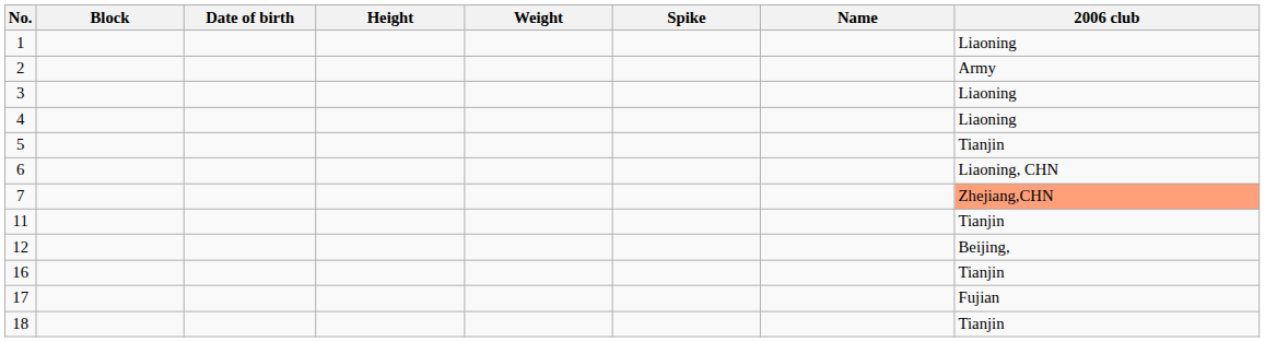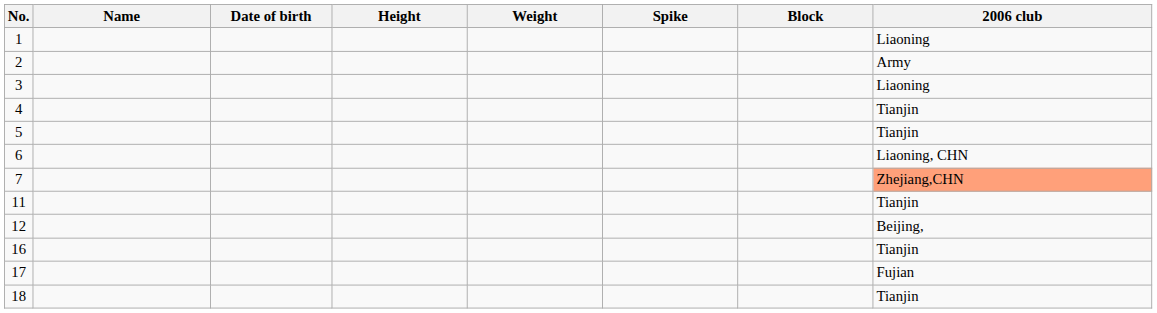 <table class="wikitable sortable" style="font-size:100%; text-align:center;">
 <tr>
 <th>No.</th>
-<th style="width:9em">Block</th>
+<th style="width:12em">Name</th>
 <th style="width:8em">Date of birth</th>
 <th style="width:9em">Height</th>
 <th style="width:9em">Weight</th>
 <th style="width:9em">Spike</th>
-<th style="width:12em">Name</th>
+<th style="width:9em">Block</th>
 <th style="width:19em">2006 club</th>
 </tr>
 <tr>
 <td>1</td>
-<td></td>
+<td align=left></td>
 <td align=right></td>
 <td></td>
 <td></td>
 <td></td>
-<td align=left></td>
+<td></td>
 <td align=left>Liaoning</td>
 </tr>
 <tr>
 <td>2</td>
-<td></td>
+<td align=left></td>
 <td align=right></td>
 <td></td>
 <td></td>
 <td></td>
-<td align=left></td>
+<td></td>
 <td align=left>Army</td>
 </tr>
 <tr>
 <td>3</td>
-<td></td>
+<td align=left></td>
 <td align=right></td>
 <td></td>
 <td></td>
 <td></td>
-<td align=left></td>
+<td></td>
 <td align=left>Liaoning</td>
 </tr>
 <tr>
 <td>4</td>
-<td></td>
+<td align=left></td>
 <td align=right></td>
 <td></td>
 <td></td>
 <td></td>
-<td align=left></td>
-<td align=left>Liaoning</td>
+<td></td>
+<td align=left>Tianjin</td>
 </tr>
 <tr>
 <td>5</td>
-<td></td>
+<td align=left></td>
 <td align=right></td>
 <td></td>
 <td></td>
 <td></td>
-<td align=left></td>
+<td></td>
 <td align=left>Tianjin</td>
 </tr>
 <tr>
 <td>6</td>
-<td></td>
+<td align=left></td>
 <td align=right></td>
 <td></td>
 <td></td>
 <td></td>
-<td align=left></td>
+<td></td>
 <td align=left>Liaoning, CHN</td>
 </tr>
 <tr>
 <td>7</td>
-<td></td>
+<td align=left></td>
 <td align=right></td>
 <td></td>
 <td></td>
 <td></td>
-<td align=left></td>
+<td></td>
 <td align=left style="background: lightsalmon;">Zhejiang,CHN</td>
 </tr>
 <tr>
 <td>11</td>
-<td></td>
+<td align=left></td>
 <td align=right></td>
 <td></td>
 <td></td>
 <td></td>
-<td align=left></td>
+<td></td>
 <td align=left>Tianjin</td>
 </tr>
 <tr>
 <td>12</td>
-<td></td>
+<td align=left></td>
 <td align=right></td>
 <td></td>
 <td></td>
 <td></td>
-<td align=left></td>
+<td></td>
 <td align=left>Beijing,</td>
 </tr>
 <tr>
 <td>16</td>
-<td></td>
+<td align=left></td>
 <td align=right></td>
 <td></td>
 <td></td>
 <td></td>
-<td align=left></td>
+<td></td>
 <td align=left>Tianjin</td>
 </tr>
 <tr>
 <td>17</td>
-<td></td>
+<td align=left></td>
 <td align=right></td>
 <td></td>
 <td></td>
 <td></td>
-<td align=left></td>
+<td></td>
 <td align=left>Fujian</td>
 </tr>
 <tr>
 <td>18</td>
-<td></td>
+<td align=left></td>
 <td align=right></td>
 <td></td>
 <td></td>
 <td></td>
-<td align=left></td>
+<td></td>
 <td align=left>Tianjin</td>
 </tr>
 </table>
